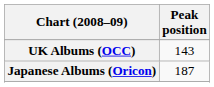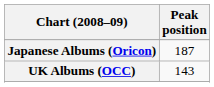 <table class="wikitable sortable plainrowheaders" style="text-align:center;">
 <tr>
 <th>Chart (2008–09)</th>
 <th>Peak<br>position</th>
 </tr>
 <tr>
 </tr>
 <tr>
 </tr>
 <tr>
+<th scope="row">Japanese Albums (<a href='#'>Oricon</a>)</th>
+<td>187</td>
+</tr>
+<tr>
 <th scope="row">UK Albums (<a href='#'>OCC</a>)</th>
 <td>143</td>
-</tr>
-<tr>
-<th scope="row">Japanese Albums (<a href='#'>Oricon</a>)</th>
-<td>187</td>
 </tr>
 <tr>
 </tr>
 <tr>
 </tr>
 <tr>
 </tr>
 </table>
